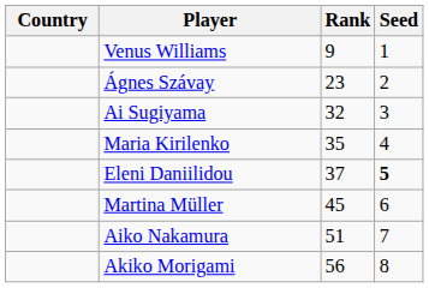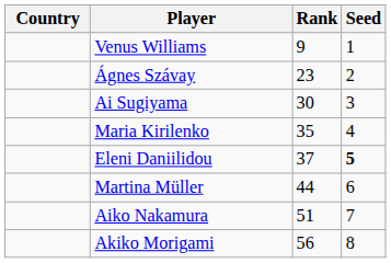 <table class="sortable wikitable">
 <tr>
 <th width="70">Country</th>
 <th width="175">Player</th>
 <th>Rank</th>
 <th>Seed</th>
 </tr>
 <tr>
 <td></td>
 <td><a href='#'>Venus Williams</a></td>
 <td>9</td>
 <td>1</td>
 </tr>
 <tr>
 <td></td>
 <td><a href='#'>Ágnes Szávay</a></td>
 <td>23</td>
 <td>2</td>
 </tr>
 <tr>
 <td></td>
 <td><a href='#'>Ai Sugiyama</a></td>
-<td>32</td>
+<td>30</td>
 <td>3</td>
 </tr>
 <tr>
 <td></td>
 <td><a href='#'>Maria Kirilenko</a></td>
 <td>35</td>
 <td>4</td>
 </tr>
 <tr>
 <td></td>
 <td><a href='#'>Eleni Daniilidou</a></td>
 <td>37</td>
 <td><strong>5</strong></td>
 </tr>
 <tr>
 <td></td>
 <td><a href='#'>Martina Müller</a></td>
-<td>45</td>
+<td>44</td>
 <td>6</td>
 </tr>
 <tr>
 <td></td>
 <td><a href='#'>Aiko Nakamura</a></td>
 <td>51</td>
 <td>7</td>
 </tr>
 <tr>
 <td></td>
 <td><a href='#'>Akiko Morigami</a></td>
 <td>56</td>
 <td>8</td>
 </tr>
 </table>
